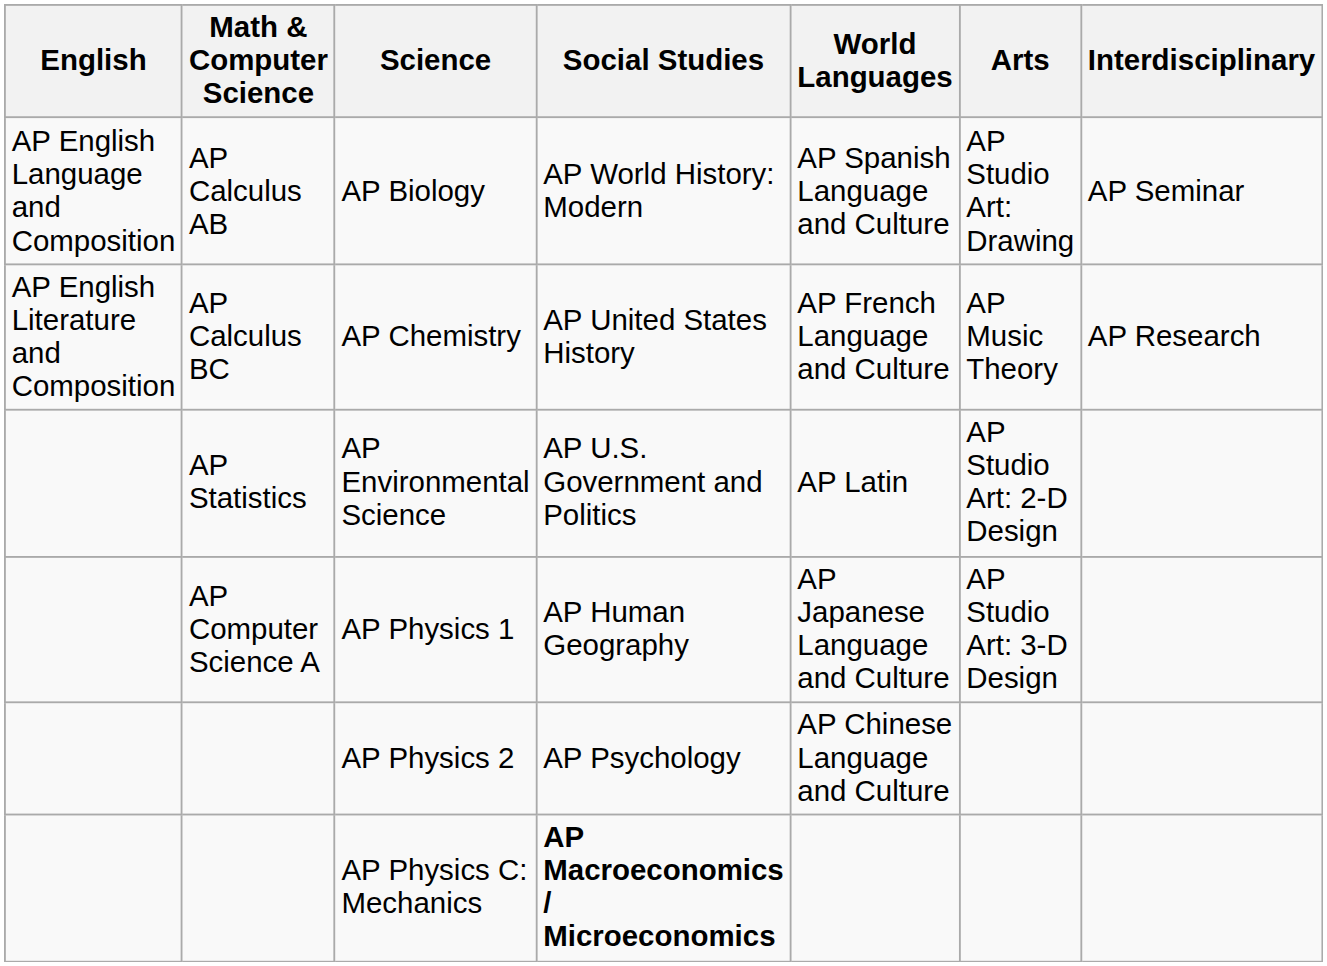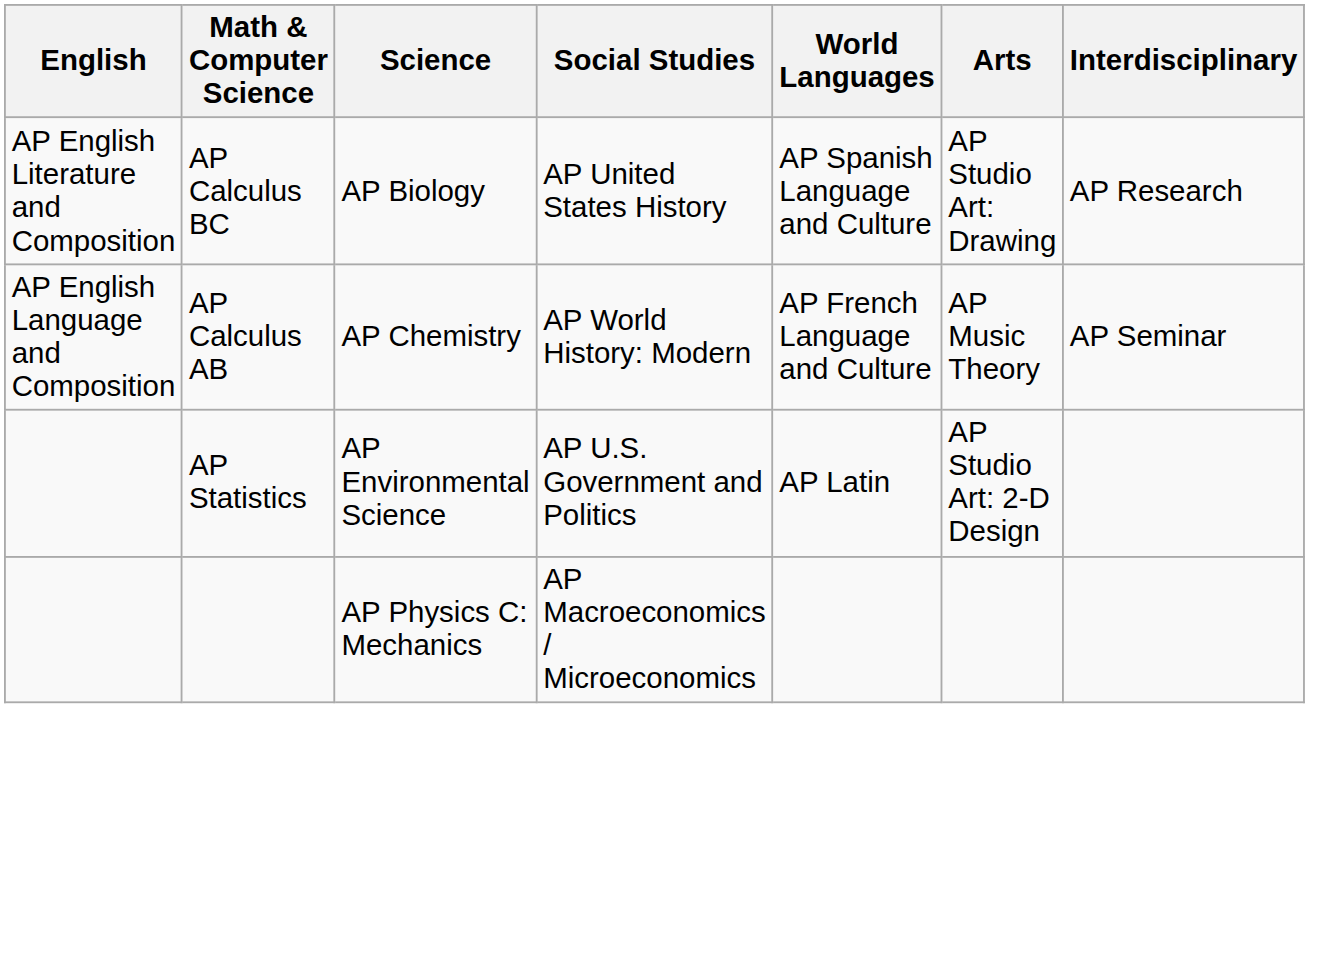 <table class="wikitable sortable">
 <tr>
 <th>English</th>
 <th>Math & Computer Science</th>
 <th>Science</th>
 <th>Social Studies</th>
 <th>World Languages</th>
 <th>Arts</th>
 <th>Interdisciplinary</th>
 </tr>
 <tr>
+<td>AP English Literature and Composition</td>
+<td>AP Calculus BC</td>
+<td>AP Biology</td>
+<td>AP United States History</td>
+<td>AP Spanish Language and Culture</td>
+<td>AP Studio Art: Drawing</td>
+<td>AP Research</td>
+</tr>
+<tr>
 <td>AP English Language and Composition</td>
 <td>AP Calculus AB</td>
-<td>AP Biology</td>
+<td>AP Chemistry</td>
 <td>AP World History: Modern</td>
-<td>AP Spanish Language and Culture</td>
-<td>AP Studio Art: Drawing</td>
-<td>AP Seminar</td>
-</tr>
-<tr>
-<td>AP English Literature and Composition</td>
-<td>AP Calculus BC</td>
-<td>AP Chemistry</td>
-<td>AP United States History</td>
 <td>AP French Language and Culture</td>
 <td>AP Music Theory</td>
-<td>AP Research</td>
+<td>AP Seminar</td>
 </tr>
 <tr>
 <td></td>
 <td>AP Statistics</td>
 <td>AP Environmental Science</td>
 <td>AP U.S. Government and Politics</td>
 <td>AP Latin</td>
 <td>AP Studio Art: 2-D Design</td>
 <td></td>
 </tr>
 <tr>
 <td></td>
-<td>AP Computer Science A</td>
-<td>AP Physics 1</td>
-<td>AP Human Geography</td>
-<td>AP Japanese Language and Culture</td>
-<td>AP Studio Art: 3-D Design</td>
-<td></td>
-</tr>
-<tr>
-<td></td>
-<td></td>
-<td>AP Physics 2</td>
-<td>AP Psychology</td>
-<td>AP Chinese Language and Culture</td>
-<td></td>
-<td></td>
-</tr>
-<tr>
-<td></td>
 <td></td>
 <td>AP Physics C: Mechanics</td>
-<td><strong>AP Macroeconomics / Microeconomics</strong></td>
+<td>AP Macroeconomics / Microeconomics</td>
 <td></td>
 <td></td>
 <td></td>
 </tr>
 </table>
